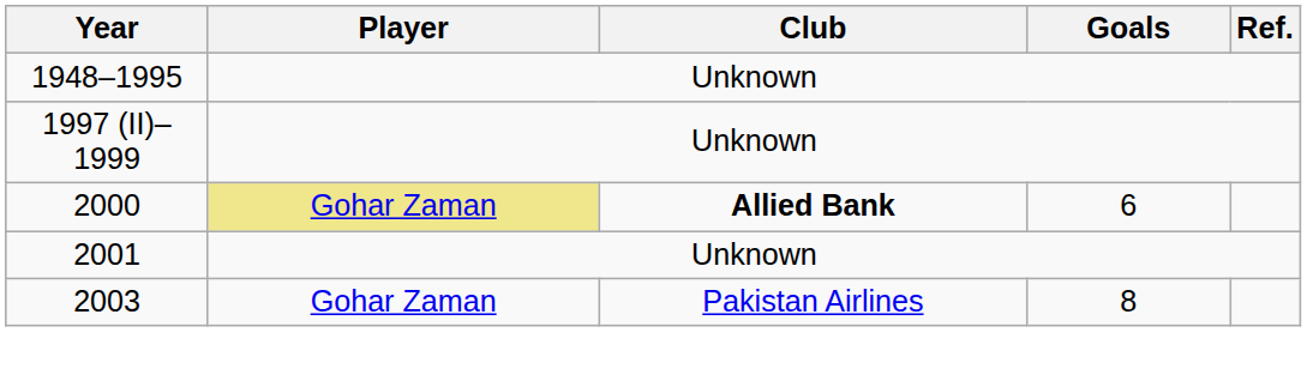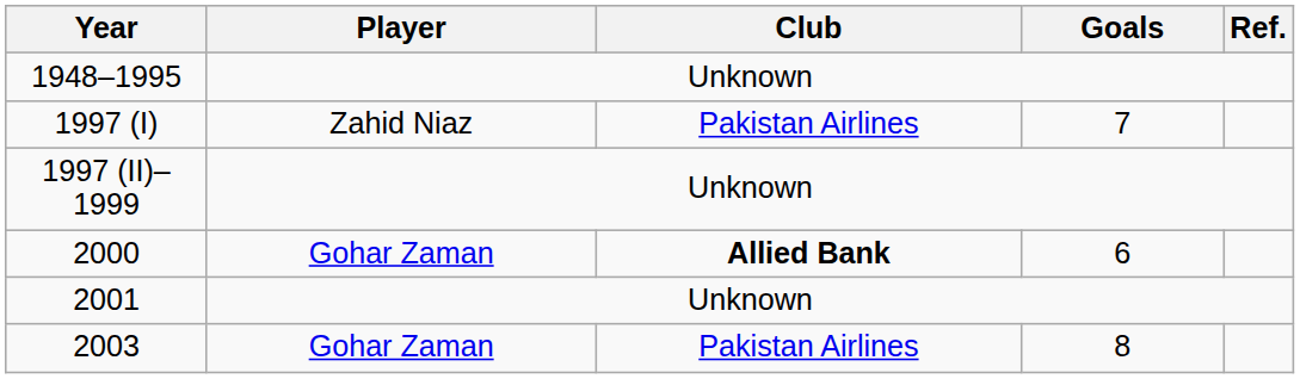 <table class="wikitable" style="text-align:center">
 <tr>
 <th width="100">Year</th>
 <th width="200">Player</th>
 <th width="220">Club</th>
 <th width="100">Goals</th>
 <th width="30">Ref.</th>
 </tr>
 <tr>
 <td>1948–1995</td>
 <td colspan="4">Unknown</td>
 </tr>
 <tr>
+<td>1997 (I)</td>
+<td> Zahid Niaz</td>
+<td><a href='#'>Pakistan Airlines</a></td>
+<td>7</td>
+<td></td>
+</tr>
+<tr>
 <td>1997 (II)–1999</td>
 <td colspan="4">Unknown</td>
 </tr>
 <tr>
 <td>2000</td>
-<td style="background: khaki;"> <a href='#'>Gohar Zaman</a></td>
+<td> <a href='#'>Gohar Zaman</a></td>
 <td><strong>Allied Bank</strong></td>
 <td>6</td>
 <td></td>
 </tr>
 <tr>
 <td>2001</td>
 <td colspan="4">Unknown</td>
 </tr>
 <tr>
 <td>2003</td>
 <td> <a href='#'>Gohar Zaman</a></td>
 <td><a href='#'>Pakistan Airlines</a></td>
 <td>8</td>
 <td></td>
 </tr>
 </table>
